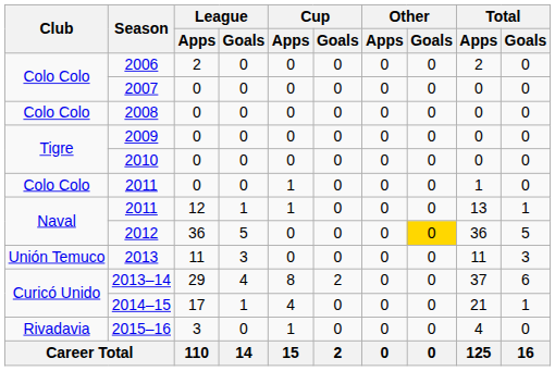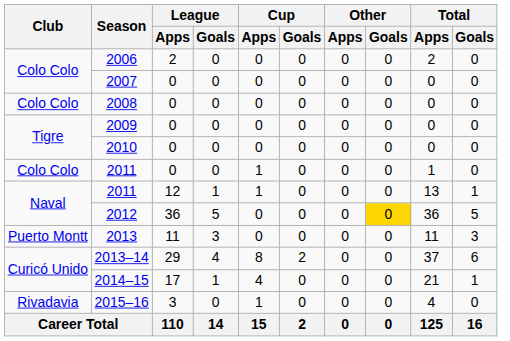 <table class="wikitable" style="text-align: center;">
 <tr>
 <th rowspan="2">Club</th>
 <th rowspan="2">Season</th>
 <th colspan="2">League</th>
 <th colspan="2">Cup</th>
 <th colspan="2">Other</th>
 <th colspan="2">Total</th>
 </tr>
 <tr>
 <th>Apps</th>
 <th>Goals</th>
 <th>Apps</th>
 <th>Goals</th>
 <th>Apps</th>
 <th>Goals</th>
 <th>Apps</th>
 <th>Goals</th>
 </tr>
 <tr>
 <td rowspan="2"><a href='#'>Colo Colo</a></td>
 <td><a href='#'>2006</a></td>
 <td>2</td>
 <td>0</td>
 <td>0</td>
 <td>0</td>
 <td>0</td>
 <td>0</td>
 <td>2</td>
 <td>0</td>
 </tr>
 <tr>
 <td><a href='#'>2007</a></td>
 <td>0</td>
 <td>0</td>
 <td>0</td>
 <td>0</td>
 <td>0</td>
 <td>0</td>
 <td>0</td>
 <td>0</td>
 </tr>
 <tr>
 <td><a href='#'>Colo Colo</a></td>
 <td><a href='#'>2008</a></td>
 <td>0</td>
 <td>0</td>
 <td>0</td>
 <td>0</td>
 <td>0</td>
 <td>0</td>
 <td>0</td>
 <td>0</td>
 </tr>
 <tr>
 <td rowspan="2"><a href='#'>Tigre</a></td>
 <td><a href='#'>2009</a></td>
 <td>0</td>
 <td>0</td>
 <td>0</td>
 <td>0</td>
 <td>0</td>
 <td>0</td>
 <td>0</td>
 <td>0</td>
 </tr>
 <tr>
 <td><a href='#'>2010</a></td>
 <td>0</td>
 <td>0</td>
 <td>0</td>
 <td>0</td>
 <td>0</td>
 <td>0</td>
 <td>0</td>
 <td>0</td>
 </tr>
 <tr>
 <td><a href='#'>Colo Colo</a></td>
 <td><a href='#'>2011</a></td>
 <td>0</td>
 <td>0</td>
 <td>1</td>
 <td>0</td>
 <td>0</td>
 <td>0</td>
 <td>1</td>
 <td>0</td>
 </tr>
 <tr>
 <td rowspan="2"><a href='#'>Naval</a></td>
 <td><a href='#'>2011</a></td>
 <td>12</td>
 <td>1</td>
 <td>1</td>
 <td>0</td>
 <td>0</td>
 <td>0</td>
 <td>13</td>
 <td>1</td>
 </tr>
 <tr>
 <td><a href='#'>2012</a></td>
 <td>36</td>
 <td>5</td>
 <td>0</td>
 <td>0</td>
 <td>0</td>
 <td style="background: gold;">0</td>
 <td>36</td>
 <td>5</td>
 </tr>
 <tr>
-<td><a href='#'>Unión Temuco</a></td>
+<td rowspan="1"><a href='#'>Puerto Montt</a></td>
 <td><a href='#'>2013</a></td>
 <td>11</td>
 <td>3</td>
 <td>0</td>
 <td>0</td>
 <td>0</td>
 <td>0</td>
 <td>11</td>
 <td>3</td>
 </tr>
 <tr>
 <td rowspan="2"><a href='#'>Curicó Unido</a></td>
 <td><a href='#'>2013–14</a></td>
 <td>29</td>
 <td>4</td>
 <td>8</td>
 <td>2</td>
 <td>0</td>
 <td>0</td>
 <td>37</td>
 <td>6</td>
 </tr>
 <tr>
 <td><a href='#'>2014–15</a></td>
 <td>17</td>
 <td>1</td>
 <td>4</td>
 <td>0</td>
 <td>0</td>
 <td>0</td>
 <td>21</td>
 <td>1</td>
 </tr>
 <tr>
 <td><a href='#'>Rivadavia</a></td>
 <td><a href='#'>2015–16</a></td>
 <td>3</td>
 <td>0</td>
 <td>1</td>
 <td>0</td>
 <td>0</td>
 <td>0</td>
 <td>4</td>
 <td>0</td>
 </tr>
 <tr>
 <th colspan="2">Career Total</th>
 <th>110</th>
 <th>14</th>
 <th>15</th>
 <th>2</th>
 <th>0</th>
 <th>0</th>
 <th>125</th>
 <th>16</th>
 </tr>
 </table>
